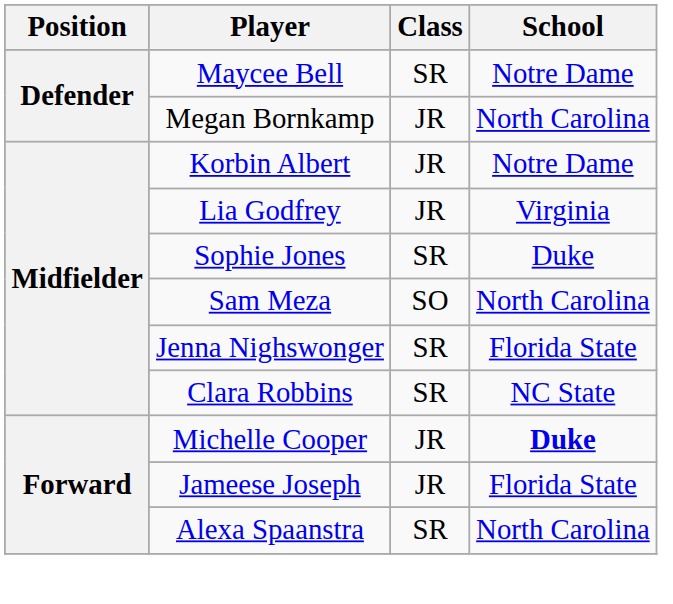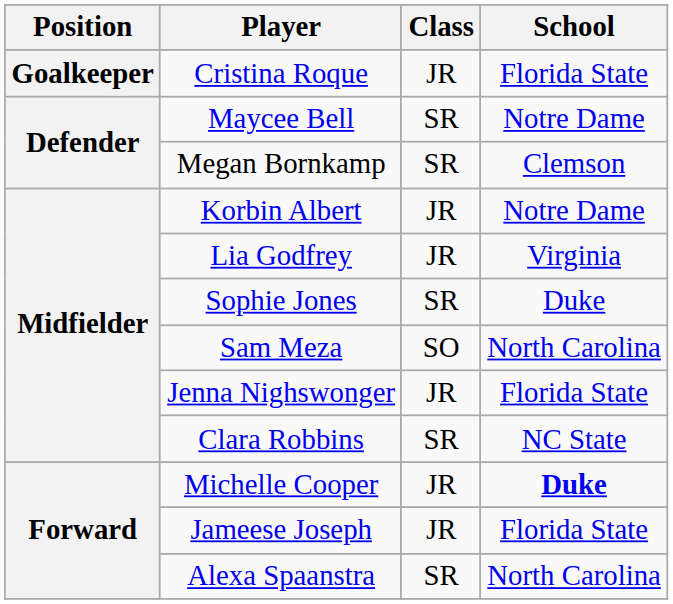 <table class="wikitable" style="text-align:center">
 <tr>
 <th>Position</th>
 <th>Player</th>
 <th>Class</th>
 <th>School</th>
+</tr>
+<tr>
+<th>Goalkeeper</th>
+<td><a href='#'>Cristina Roque</a></td>
+<td>JR</td>
+<td><a href='#'>Florida State</a></td>
 </tr>
 <tr>
 <th rowspan=2>Defender</th>
 <td><a href='#'>Maycee Bell</a></td>
 <td>SR</td>
 <td><a href='#'>Notre Dame</a></td>
 </tr>
 <tr>
 <td>Megan Bornkamp</td>
-<td>JR</td>
-<td><a href='#'>North Carolina</a></td>
+<td>SR</td>
+<td><a href='#'>Clemson</a></td>
 </tr>
 <tr>
 <th rowspan=6>Midfielder</th>
 <td><a href='#'>Korbin Albert</a></td>
 <td>JR</td>
 <td><a href='#'>Notre Dame</a></td>
 </tr>
 <tr>
 <td><a href='#'>Lia Godfrey</a></td>
 <td>JR</td>
 <td><a href='#'>Virginia</a></td>
 </tr>
 <tr>
 <td><a href='#'>Sophie Jones</a></td>
 <td>SR</td>
 <td><a href='#'>Duke</a></td>
 </tr>
 <tr>
 <td><a href='#'>Sam Meza</a></td>
 <td>SO</td>
 <td><a href='#'>North Carolina</a></td>
 </tr>
 <tr>
 <td><a href='#'>Jenna Nighswonger</a></td>
-<td>SR</td>
+<td>JR</td>
 <td><a href='#'>Florida State</a></td>
 </tr>
 <tr>
 <td><a href='#'>Clara Robbins</a></td>
 <td>SR</td>
 <td><a href='#'>NC State</a></td>
 </tr>
 <tr>
 <th rowspan=3>Forward</th>
 <td><a href='#'>Michelle Cooper</a></td>
 <td>JR</td>
 <td><strong><a href='#'>Duke</a></strong></td>
 </tr>
 <tr>
 <td><a href='#'>Jameese Joseph</a></td>
 <td>JR</td>
 <td><a href='#'>Florida State</a></td>
 </tr>
 <tr>
 <td><a href='#'>Alexa Spaanstra</a></td>
 <td>SR</td>
 <td><a href='#'>North Carolina</a></td>
 </tr>
 </table>
